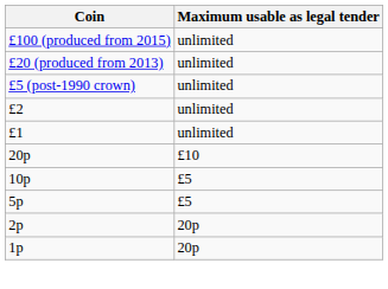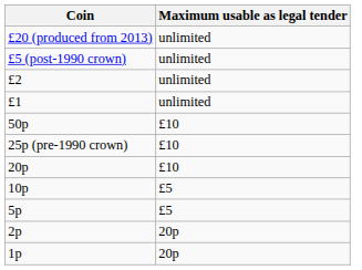 <table class="wikitable">
 <tr>
 <th>Coin</th>
 <th>Maximum usable as legal tender</th>
-</tr>
-<tr>
-<td><a href='#'>£100 (produced from 2015)</a></td>
-<td>unlimited</td>
 </tr>
 <tr>
 <td><a href='#'>£20 (produced from 2013)</a></td>
 <td>unlimited</td>
 </tr>
 <tr>
 <td><a href='#'>£5 (post-1990 crown)</a></td>
 <td>unlimited</td>
 </tr>
 <tr>
 <td>£2</td>
 <td>unlimited</td>
 </tr>
 <tr>
 <td>£1</td>
 <td>unlimited</td>
+</tr>
+<tr>
+<td>50p</td>
+<td>£10</td>
+</tr>
+<tr>
+<td>25p (pre-1990 crown)</td>
+<td>£10</td>
 </tr>
 <tr>
 <td>20p</td>
 <td>£10</td>
 </tr>
 <tr>
 <td>10p</td>
 <td>£5</td>
 </tr>
 <tr>
 <td>5p</td>
 <td>£5</td>
 </tr>
 <tr>
 <td>2p</td>
 <td>20p</td>
 </tr>
 <tr>
 <td>1p</td>
 <td>20p</td>
 </tr>
 </table>
